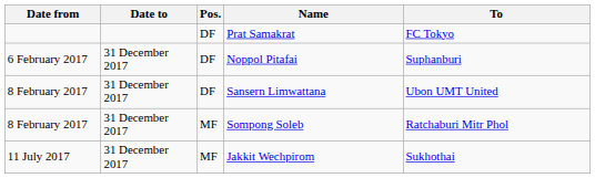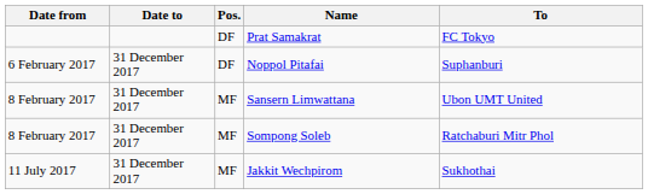 <table class="wikitable">
 <tr>
 <th width="120">Date from</th>
 <th width="120">Date to</th>
 <th>Pos.</th>
 <th width="230">Name</th>
 <th width="240">To</th>
 </tr>
 <tr>
 <td></td>
 <td></td>
 <td>DF</td>
 <td> <a href='#'>Prat Samakrat</a></td>
 <td> <a href='#'>FC Tokyo</a></td>
 </tr>
 <tr>
 <td>6 February 2017</td>
 <td>31 December 2017</td>
 <td>DF</td>
 <td> <a href='#'>Noppol Pitafai</a></td>
 <td> <a href='#'>Suphanburi</a></td>
 </tr>
 <tr>
 <td>8 February 2017</td>
 <td>31 December 2017</td>
-<td>DF</td>
+<td>MF</td>
 <td> <a href='#'>Sansern Limwattana</a></td>
 <td> <a href='#'>Ubon UMT United</a></td>
 </tr>
 <tr>
 <td>8 February 2017</td>
 <td>31 December 2017</td>
 <td>MF</td>
 <td> <a href='#'>Sompong Soleb</a></td>
 <td> <a href='#'>Ratchaburi Mitr Phol</a></td>
 </tr>
 <tr>
 <td>11 July 2017</td>
 <td>31 December 2017</td>
 <td>MF</td>
 <td> <a href='#'>Jakkit Wechpirom</a></td>
 <td> <a href='#'>Sukhothai</a></td>
 </tr>
 </table>
